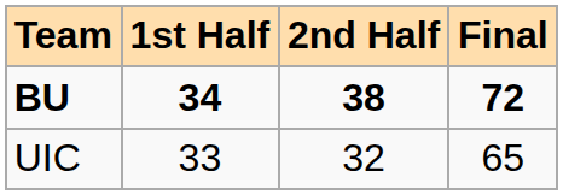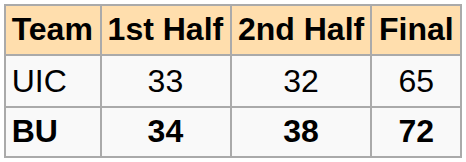 <table class="wikitable" align=right>
 <tr bgcolor=#ffdead align=center>
 <td><strong>Team</strong></td>
 <td><strong>1st Half</strong></td>
 <td><strong>2nd Half</strong></td>
 <td><strong>Final</strong></td>
 </tr>
 <tr>
+<td>UIC</td>
+<td align=center>33</td>
+<td align=center>32</td>
+<td align=center>65</td>
+</tr>
+<tr>
 <td><strong>BU</strong></td>
 <td align=center><strong>34</strong></td>
 <td align=center><strong>38</strong></td>
 <td align=center><strong>72</strong></td>
 </tr>
 <tr>
-<td>UIC</td>
-<td align=center>33</td>
-<td align=center>32</td>
-<td align=center>65</td>
-</tr>
-<tr>
 </tr>
 </table>
